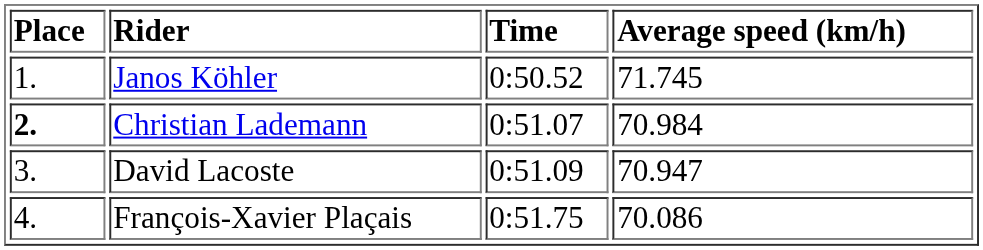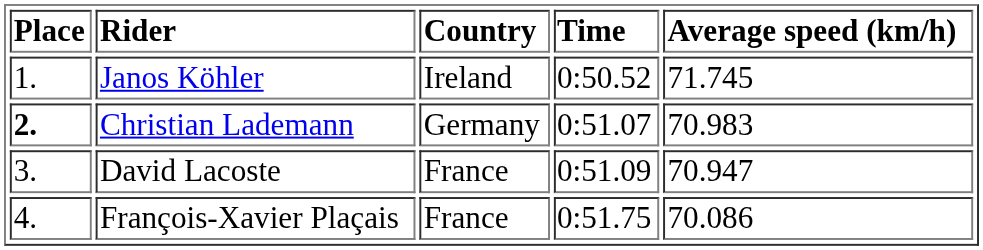 <table border="1"  style="text-align:left; width:500px;">
 <tr>
 <th>Place</th>
 <th>Rider</th>
+<th>Country</th>
 <th>Time</th>
 <th>Average speed (km/h)</th>
 </tr>
 <tr>
 <td>1.</td>
 <td><a href='#'>Janos Köhler</a></td>
+<td>Ireland</td>
 <td>0:50.52</td>
 <td>71.745</td>
 </tr>
 <tr>
 <td><strong>2.</strong></td>
 <td><a href='#'>Christian Lademann</a></td>
+<td>Germany</td>
 <td>0:51.07</td>
-<td>70.984</td>
+<td>70.983</td>
 </tr>
 <tr>
 <td>3.</td>
 <td>David Lacoste</td>
+<td>France</td>
 <td>0:51.09</td>
 <td>70.947</td>
 </tr>
 <tr>
 <td>4.</td>
 <td>François-Xavier Plaçais</td>
+<td>France</td>
 <td>0:51.75</td>
 <td>70.086</td>
 </tr>
 </table>
